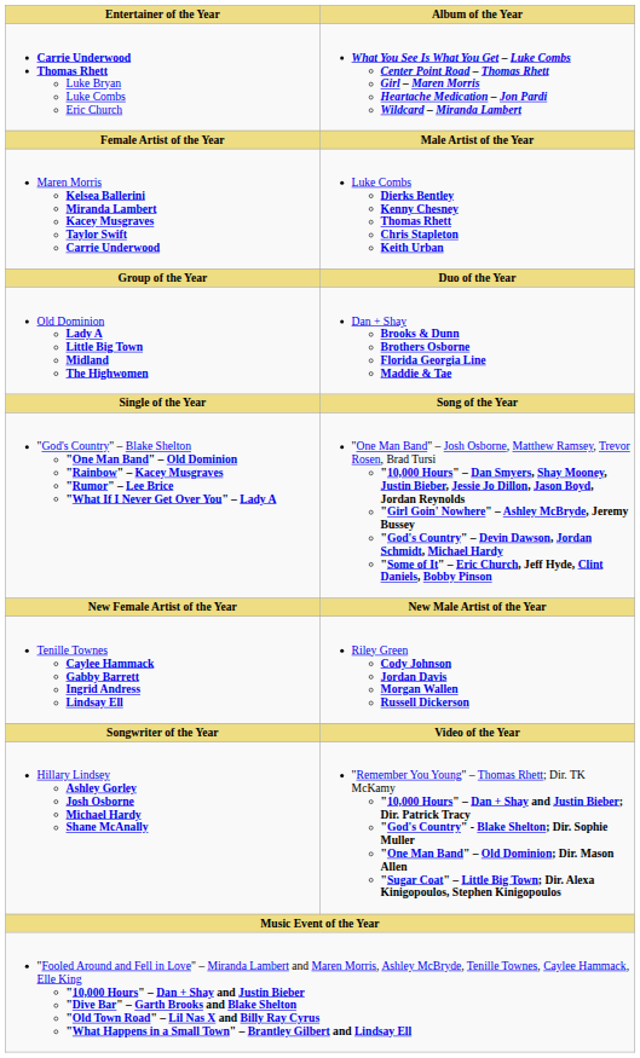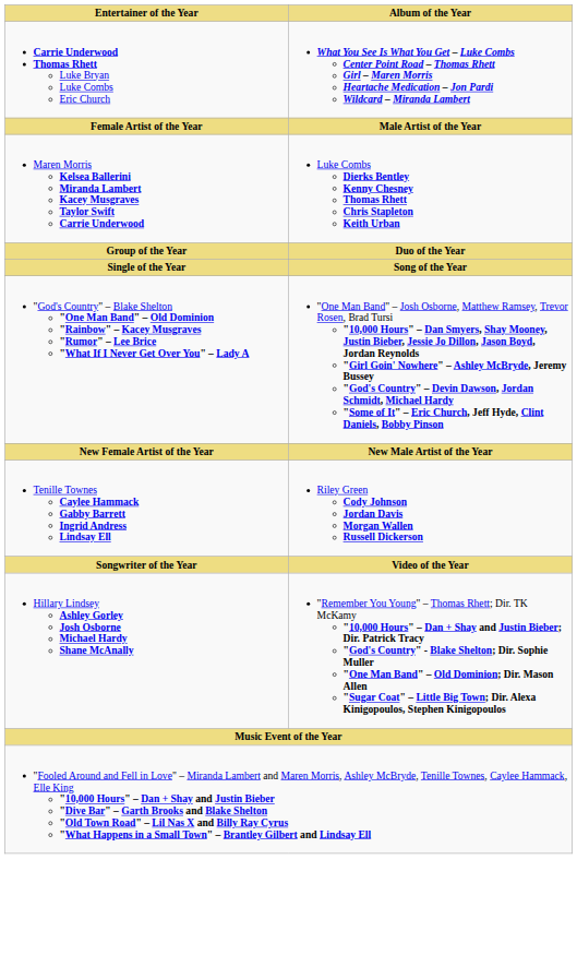 <table class="wikitable">
 <tr>
 <th style="background:#EEDD85;" width="50%">Entertainer of the Year</th>
 <th style="background:#EEDD85; width=50%">Album of the Year</th>
 </tr>
 <tr>
 <td valign="top"><br><ul><li><strong><a href='#'>Carrie Underwood</a></strong></li><li><strong><a href='#'>Thomas Rhett</a> </strong><ul><li><a href='#'>Luke Bryan</a></li><li><a href='#'>Luke Combs</a></li><li><a href='#'>Eric Church</a></li></ul></li></ul></td>
 <td valign="top"><br><ul><li><strong><em><a href='#'>What You See Is What You Get</a><em> – <a href='#'>Luke Combs</a><strong><ul><li></em><a href='#'>Center Point Road</a><em> – <a href='#'>Thomas Rhett</a></li><li></em><a href='#'>Girl</a><em> – <a href='#'>Maren Morris</a></li><li></em><a href='#'>Heartache Medication</a><em> – <a href='#'>Jon Pardi</a></li><li></em><a href='#'>Wildcard</a><em> – <a href='#'>Miranda Lambert</a></li></ul></li></ul></td>
 </tr>
 <tr>
 <th style="background:#EEDD82; width=50%">Female Artist of the Year</th>
 <th style="background:#EEDD82; width=50%">Male Artist of the Year</th>
 </tr>
 <tr>
 <td valign="top"><br><ul><li></strong><a href='#'>Maren Morris</a><strong><ul><li><a href='#'>Kelsea Ballerini</a></li><li><a href='#'>Miranda Lambert</a></li><li><a href='#'>Kacey Musgraves</a></li><li><a href='#'>Taylor Swift</a></li><li><a href='#'>Carrie Underwood</a></li></ul></li></ul></td>
 <td valign="top"><br><ul><li></strong><a href='#'>Luke Combs</a><strong><ul><li><a href='#'>Dierks Bentley</a></li><li><a href='#'>Kenny Chesney</a></li><li><a href='#'>Thomas Rhett</a></li><li><a href='#'>Chris Stapleton</a></li><li><a href='#'>Keith Urban</a></li></ul></li></ul></td>
 </tr>
 <tr>
 <th style="background:#EEDD82; width=50%">Group of the Year</th>
 <th style="background:#EEDD82; width=50%">Duo of the Year</th>
-</tr>
-<tr>
-<td valign="top"><br><ul><li></strong><a href='#'>Old Dominion</a><strong><ul><li><a href='#'>Lady A</a></li><li><a href='#'>Little Big Town</a></li><li><a href='#'>Midland</a></li><li><a href='#'>The Highwomen</a></li></ul></li></ul></td>
-<td valign="top"><br><ul><li></strong><a href='#'>Dan + Shay</a><strong><ul><li><a href='#'>Brooks & Dunn</a></li><li><a href='#'>Brothers Osborne</a></li><li><a href='#'>Florida Georgia Line</a></li><li><a href='#'>Maddie & Tae</a></li></ul></li></ul></td>
 </tr>
 <tr>
 <th style="background:#EEDD82; width=50%">Single of the Year</th>
 <th style="background:#EEDD82; width=50%">Song of the Year</th>
 </tr>
 <tr>
 <td valign="top"><br><ul><li></strong>"<a href='#'>God's Country</a>" – <a href='#'>Blake Shelton</a><strong><ul><li>"<a href='#'>One Man Band</a>" – <a href='#'>Old Dominion</a></li><li>"<a href='#'>Rainbow</a>" – <a href='#'>Kacey Musgraves</a></li><li>"<a href='#'>Rumor</a>" – <a href='#'>Lee Brice</a></li><li>"<a href='#'>What If I Never Get Over You</a>" – <a href='#'>Lady A</a></li></ul></li></ul></td>
 <td valign="top"><br><ul><li></strong>"<a href='#'>One Man Band</a>" – <a href='#'>Josh Osborne</a>, <a href='#'>Matthew Ramsey</a>, <a href='#'>Trevor Rosen</a>, Brad Tursi<strong><ul><li>"<a href='#'>10,000 Hours</a>" – <a href='#'>Dan Smyers</a>, <a href='#'>Shay Mooney</a>, <a href='#'>Justin Bieber</a>, <a href='#'>Jessie Jo Dillon</a>, <a href='#'>Jason Boyd</a>, Jordan Reynolds</li><li>"<a href='#'>Girl Goin' Nowhere</a>" – <a href='#'>Ashley McBryde</a>, Jeremy Bussey</li><li>"<a href='#'>God's Country</a>" – <a href='#'>Devin Dawson</a>, <a href='#'>Jordan Schmidt</a>, <a href='#'>Michael Hardy</a></li><li>"<a href='#'>Some of It</a>" – <a href='#'>Eric Church</a>, Jeff Hyde, <a href='#'>Clint Daniels</a>, <a href='#'>Bobby Pinson</a></li></ul></li></ul></td>
 </tr>
 <tr>
 <th style="background:#EEDD82; width=50%">New Female Artist of the Year</th>
 <th style="background:#EEDD82; width=50%">New Male Artist of the Year</th>
 </tr>
 <tr>
 <td valign="top"><br><ul><li></strong><a href='#'>Tenille Townes</a><strong><ul><li><a href='#'>Caylee Hammack</a></li><li><a href='#'>Gabby Barrett</a></li><li><a href='#'>Ingrid Andress</a></li><li><a href='#'>Lindsay Ell</a></li></ul></li></ul></td>
 <td valign="top"><br><ul><li></strong><a href='#'>Riley Green</a><strong><ul><li><a href='#'>Cody Johnson</a></li><li><a href='#'>Jordan Davis</a></li><li><a href='#'>Morgan Wallen</a></li><li><a href='#'>Russell Dickerson</a></li></ul></li></ul></td>
 </tr>
 <tr>
 <th style="background:#EEDD82; width=50%">Songwriter of the Year</th>
 <th style="background:#EEDD82; width=50%">Video of the Year</th>
 </tr>
 <tr>
 <td valign="top"><br><ul><li></strong><a href='#'>Hillary Lindsey</a><strong><ul><li><a href='#'>Ashley Gorley</a></li><li><a href='#'>Josh Osborne</a></li><li><a href='#'>Michael Hardy</a></li><li><a href='#'>Shane McAnally</a></li></ul></li></ul></td>
 <td valign="top"><br><ul><li></strong>"<a href='#'>Remember You Young</a>" – <a href='#'>Thomas Rhett</a>; Dir. TK McKamy<strong><ul><li>"<a href='#'>10,000 Hours</a>" – <a href='#'>Dan + Shay</a> and <a href='#'>Justin Bieber</a>; Dir. Patrick Tracy</li><li>"<a href='#'>God's Country</a>" - <a href='#'>Blake Shelton</a>; Dir. Sophie Muller</li><li>"<a href='#'>One Man Band</a>" – <a href='#'>Old Dominion</a>; Dir. Mason Allen</li><li>"<a href='#'>Sugar Coat</a>" – <a href='#'>Little Big Town</a>; Dir. Alexa Kinigopoulos, Stephen Kinigopoulos</li></ul></li></ul></td>
 </tr>
 <tr>
 <th colspan="2" style="background:#EEDD82; width=50%">Music Event of the Year</th>
 </tr>
 <tr>
 <td colspan="2"><br><ul><li></strong>"<a href='#'>Fooled Around and Fell in Love</a>" – <a href='#'>Miranda Lambert</a> and <a href='#'>Maren Morris</a>, <a href='#'>Ashley McBryde</a>, <a href='#'>Tenille Townes</a>, <a href='#'>Caylee Hammack</a>, <a href='#'>Elle King</a><strong><ul><li>"<a href='#'>10,000 Hours</a>" – <a href='#'>Dan + Shay</a> and <a href='#'>Justin Bieber</a></li><li>"<a href='#'>Dive Bar</a>" – <a href='#'>Garth Brooks</a> and <a href='#'>Blake Shelton</a></li><li>"<a href='#'>Old Town Road</a>" – <a href='#'>Lil Nas X</a> and <a href='#'>Billy Ray Cyrus</a></li><li>"<a href='#'>What Happens in a Small Town</a>" – <a href='#'>Brantley Gilbert</a> and <a href='#'>Lindsay Ell</a></li></ul></li></ul></td>
 </tr>
 </table>
